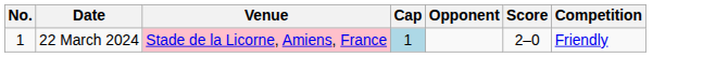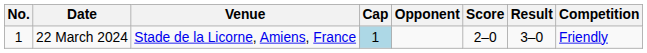 <table class="wikitable sortable">
 <tr>
 <th scope="col">No.</th>
 <th scope="col">Date</th>
 <th scope="col">Venue</th>
 <th scope="col">Cap</th>
 <th scope="col">Opponent</th>
 <th scope="col">Score</th>
+<th scope="col">Result</th>
 <th scope="col">Competition</th>
 </tr>
 <tr>
 <td align="center">1</td>
 <td>22 March 2024</td>
-<td style="background: pink;"><a href='#'>Stade de la Licorne</a>, <a href='#'>Amiens</a>, <a href='#'>France</a></td>
+<td><a href='#'>Stade de la Licorne</a>, <a href='#'>Amiens</a>, <a href='#'>France</a></td>
 <td align="center" style="background: lightblue;">1</td>
 <td></td>
 <td align="center">2–0</td>
+<td align="center">3–0</td>
 <td><a href='#'>Friendly</a></td>
 </tr>
 </table>
